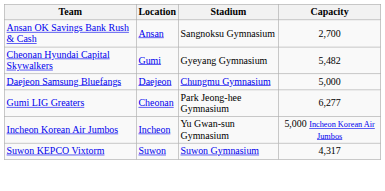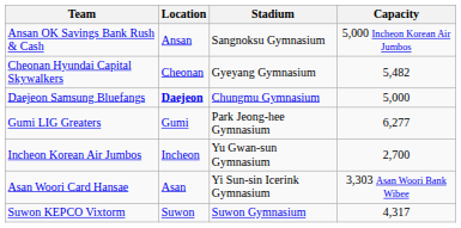 <table class="wikitable sortable" style="text-align: left;">
 <tr>
 <th>Team</th>
 <th>Location</th>
 <th>Stadium</th>
 <th>Capacity</th>
 </tr>
 <tr>
 <td><a href='#'>Ansan OK Savings Bank Rush & Cash</a></td>
 <td><a href='#'>Ansan</a></td>
 <td>Sangnoksu Gymnasium</td>
-<td align="center">2,700 <small>  </small></td>
+<td align="center">5,000 <small> <a href='#'>Incheon Korean Air Jumbos</a> </small></td>
 </tr>
 <tr>
 <td><a href='#'>Cheonan Hyundai Capital Skywalkers</a></td>
-<td><a href='#'>Gumi</a></td>
+<td><a href='#'>Cheonan</a></td>
 <td>Gyeyang Gymnasium</td>
 <td align="center">5,482 <small> </small></td>
 </tr>
 <tr>
 <td><a href='#'>Daejeon Samsung Bluefangs</a></td>
-<td><a href='#'>Daejeon</a></td>
+<td><strong><a href='#'>Daejeon</a></strong></td>
 <td><a href='#'>Chungmu Gymnasium</a></td>
 <td align="center">5,000 <small> </small></td>
 </tr>
 <tr>
 <td><a href='#'>Gumi LIG Greaters</a></td>
-<td><a href='#'>Cheonan</a></td>
+<td><a href='#'>Gumi</a></td>
 <td>Park Jeong-hee Gymnasium</td>
 <td align="center">6,277</td>
 </tr>
 <tr>
 <td><a href='#'>Incheon Korean Air Jumbos</a></td>
 <td><a href='#'>Incheon</a></td>
 <td>Yu Gwan-sun Gymnasium</td>
-<td align="center">5,000 <small> <a href='#'>Incheon Korean Air Jumbos</a> </small></td>
+<td align="center">2,700 <small>  </small></td>
+</tr>
+<tr>
+<td><a href='#'>Asan Woori Card Hansae</a></td>
+<td><a href='#'>Asan</a></td>
+<td>Yi Sun-sin Icerink Gymnasium</td>
+<td align="center">3,303 <small> <a href='#'>Asan Woori Bank Wibee</a></small></td>
 </tr>
 <tr>
 <td><a href='#'>Suwon KEPCO Vixtorm</a></td>
 <td><a href='#'>Suwon</a></td>
 <td><a href='#'>Suwon Gymnasium</a></td>
 <td align="center">4,317 <small> </small></td>
 </tr>
 </table>
